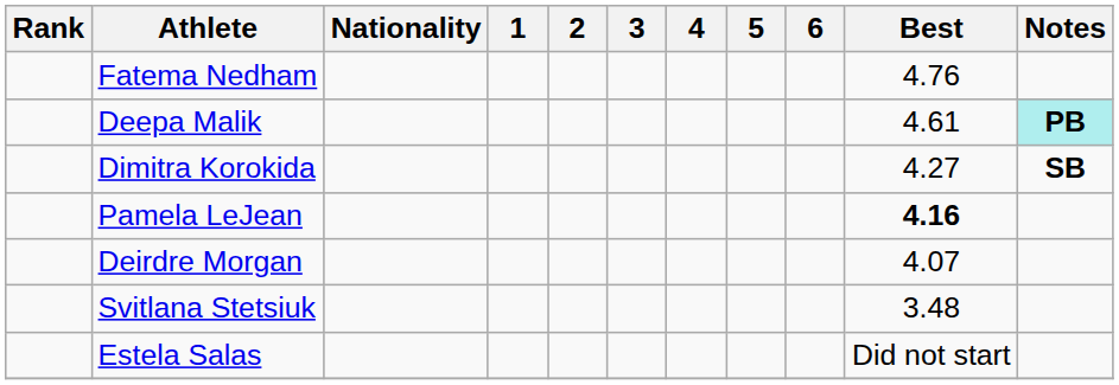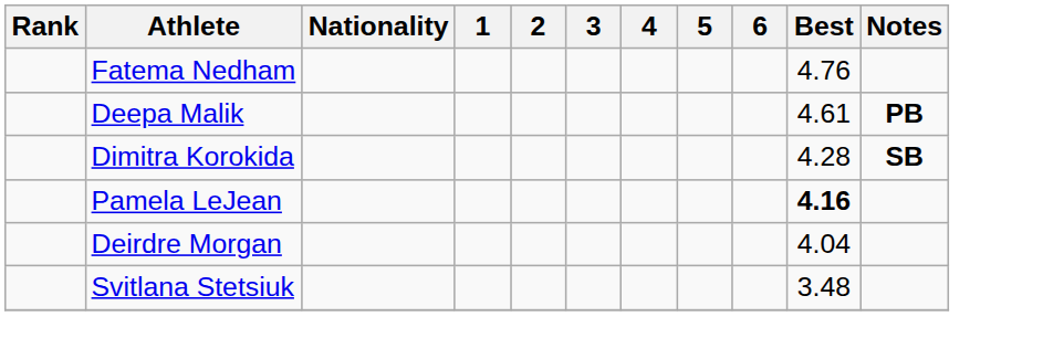 <table class="wikitable sortable" style="text-align:center">
 <tr>
 <th>Rank</th>
 <th>Athlete</th>
 <th>Nationality</th>
 <th width="25">1</th>
 <th width="25">2</th>
 <th width="25">3</th>
 <th width="25">4</th>
 <th width="25">5</th>
 <th width="25">6</th>
 <th>Best</th>
 <th>Notes</th>
 </tr>
 <tr>
 <td></td>
 <td style="text-align:left;"><a href='#'>Fatema Nedham</a></td>
 <td style="text-align:left;"></td>
 <td></td>
 <td></td>
 <td></td>
 <td></td>
 <td></td>
 <td></td>
 <td>4.76</td>
 <td></td>
 </tr>
 <tr>
 <td></td>
 <td style="text-align:left;"><a href='#'>Deepa Malik</a></td>
 <td style="text-align:left;"></td>
 <td></td>
 <td></td>
 <td></td>
 <td></td>
 <td></td>
 <td></td>
 <td>4.61</td>
-<td style="background: paleturquoise;"><strong>PB</strong></td>
+<td><strong>PB</strong></td>
 </tr>
 <tr>
 <td></td>
 <td style="text-align:left;"><a href='#'>Dimitra Korokida</a></td>
 <td style="text-align:left;"></td>
 <td></td>
 <td></td>
 <td></td>
 <td></td>
 <td></td>
 <td></td>
-<td>4.27</td>
+<td>4.28</td>
 <td><strong>SB</strong></td>
 </tr>
 <tr>
 <td></td>
 <td style="text-align:left;"><a href='#'>Pamela LeJean</a></td>
 <td style="text-align:left;"></td>
 <td></td>
 <td></td>
 <td></td>
 <td></td>
 <td></td>
 <td></td>
 <td><strong>4.16</strong></td>
 <td></td>
 </tr>
 <tr>
 <td></td>
 <td style="text-align:left;"><a href='#'>Deirdre Morgan</a></td>
 <td style="text-align:left;"></td>
 <td></td>
 <td></td>
 <td></td>
 <td></td>
 <td></td>
 <td></td>
-<td>4.07</td>
+<td>4.04</td>
 <td></td>
 </tr>
 <tr>
 <td></td>
 <td style="text-align:left;"><a href='#'>Svitlana Stetsiuk</a></td>
 <td style="text-align:left;"></td>
 <td></td>
 <td></td>
 <td></td>
 <td></td>
 <td></td>
 <td></td>
 <td>3.48</td>
 <td></td>
 </tr>
 <tr>
-<td></td>
-<td style="text-align:left;"><a href='#'>Estela Salas</a></td>
-<td style="text-align:left;"></td>
-<td></td>
-<td></td>
-<td></td>
-<td></td>
-<td></td>
-<td></td>
-<td>Did not start</td>
-<td></td>
-</tr>
-<tr>
 </tr>
 </table>
